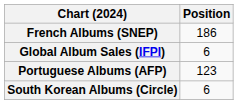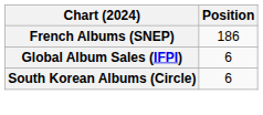 <table class="wikitable sortable plainrowheaders" style="text-align:center">
 <tr>
 <th scope="col">Chart (2024)</th>
 <th scope="col">Position</th>
 </tr>
 <tr>
 <th scope="row">French Albums (SNEP)</th>
 <td>186</td>
 </tr>
 <tr>
 <th scope="row">Global Album Sales (<a href='#'>IFPI</a>)</th>
 <td>6</td>
 </tr>
 <tr>
-<th scope="row">Portuguese Albums (AFP)</th>
-<td>123</td>
-</tr>
-<tr>
 <th scope="row">South Korean Albums (Circle)</th>
 <td>6</td>
 </tr>
 </table>
